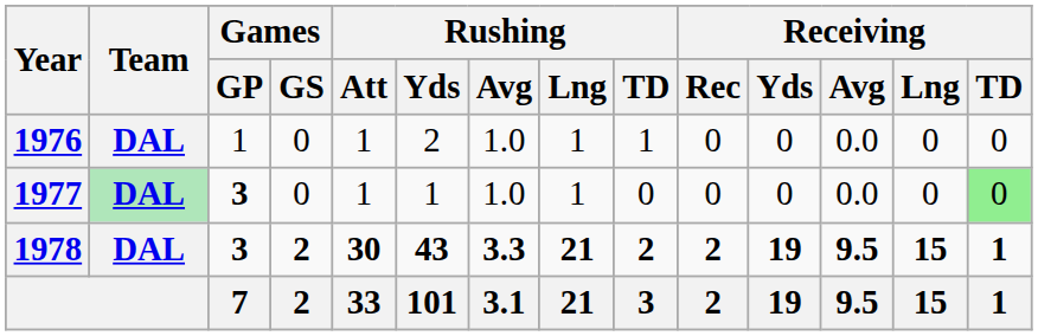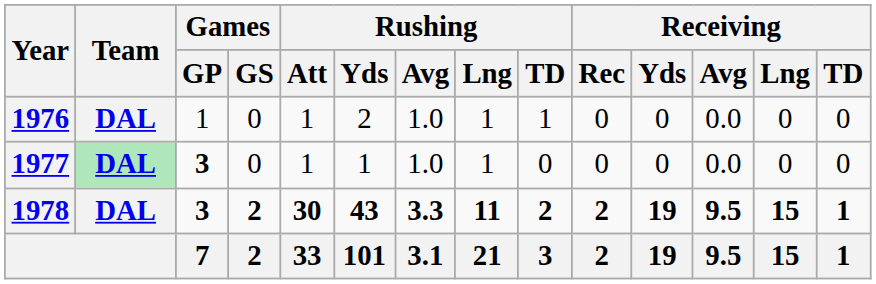 <table class="wikitable" style="text-align:center;">
 <tr>
 <th rowspan="2">Year</th>
 <th rowspan="2">Team</th>
 <th colspan="2">Games</th>
 <th colspan="5">Rushing</th>
 <th colspan="5">Receiving</th>
 </tr>
 <tr>
 <th>GP</th>
 <th>GS</th>
 <th>Att</th>
 <th>Yds</th>
 <th>Avg</th>
 <th>Lng</th>
 <th>TD</th>
 <th>Rec</th>
 <th>Yds</th>
 <th>Avg</th>
 <th>Lng</th>
 <th>TD</th>
 </tr>
 <tr>
 <th><a href='#'>1976</a></th>
 <th><a href='#'>DAL</a></th>
 <td>1</td>
 <td>0</td>
 <td>1</td>
 <td>2</td>
 <td>1.0</td>
 <td>1</td>
 <td>1</td>
 <td>0</td>
 <td>0</td>
 <td>0.0</td>
 <td>0</td>
 <td>0</td>
 </tr>
 <tr>
 <th><a href='#'>1977</a></th>
 <th style="background:#afe6ba; width:3em;"><a href='#'>DAL</a></th>
 <td><strong>3</strong></td>
 <td>0</td>
 <td>1</td>
 <td>1</td>
 <td>1.0</td>
 <td>1</td>
 <td>0</td>
 <td>0</td>
 <td>0</td>
 <td>0.0</td>
 <td>0</td>
-<td style="background: lightgreen;">0</td>
+<td>0</td>
 </tr>
 <tr>
 <th><a href='#'>1978</a></th>
 <th><a href='#'>DAL</a></th>
 <td><strong>3</strong></td>
 <td><strong>2</strong></td>
 <td><strong>30</strong></td>
 <td><strong>43</strong></td>
 <td><strong>3.3</strong></td>
-<td><strong>21</strong></td>
+<td><strong>11</strong></td>
 <td><strong>2</strong></td>
 <td><strong>2</strong></td>
 <td><strong>19</strong></td>
 <td><strong>9.5</strong></td>
 <td><strong>15</strong></td>
 <td><strong>1</strong></td>
 </tr>
 <tr>
 <th colspan="2"></th>
 <th>7</th>
 <th>2</th>
 <th>33</th>
 <th>101</th>
 <th>3.1</th>
 <th>21</th>
 <th>3</th>
 <th>2</th>
 <th>19</th>
 <th>9.5</th>
 <th>15</th>
 <th>1</th>
 </tr>
 </table>
